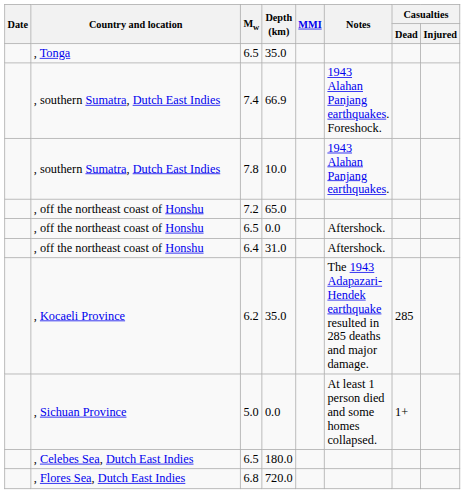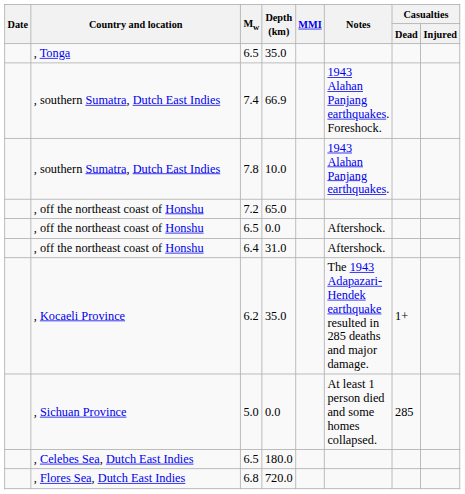 <table class="wikitable sortable sort-under" style="border:1px black; margin-left:1em;">
 <tr>
 <th rowspan="2"><small>Date</small></th>
 <th rowspan="2" style="width: 310px"><small>Country and location</small></th>
 <th rowspan="2"><small>M<sub>w</sub></small></th>
 <th rowspan="2"><small>Depth (km)</small></th>
 <th rowspan="2"><small><a href='#'>MMI</a></small></th>
 <th rowspan="2" class="unsortable"><small>Notes</small></th>
 <th colspan="2"><small>Casualties</small></th>
 </tr>
 <tr>
 <th><small>Dead</small></th>
 <th><small>Injured</small></th>
 </tr>
 <tr>
 <td></td>
 <td>, <a href='#'>Tonga</a></td>
 <td>6.5</td>
 <td>35.0</td>
 <td></td>
 <td></td>
 <td></td>
 <td></td>
 </tr>
 <tr>
 <td></td>
 <td>, southern <a href='#'>Sumatra</a>, <a href='#'>Dutch East Indies</a></td>
 <td>7.4</td>
 <td>66.9</td>
 <td></td>
 <td><a href='#'>1943 Alahan Panjang earthquakes</a>. Foreshock.</td>
 <td></td>
 <td></td>
 </tr>
 <tr>
 <td></td>
 <td>, southern <a href='#'>Sumatra</a>, <a href='#'>Dutch East Indies</a></td>
 <td>7.8</td>
 <td>10.0</td>
 <td></td>
 <td><a href='#'>1943 Alahan Panjang earthquakes</a>.</td>
 <td></td>
 <td></td>
 </tr>
 <tr>
 <td></td>
 <td>, off the northeast coast of <a href='#'>Honshu</a></td>
 <td>7.2</td>
 <td>65.0</td>
 <td></td>
 <td></td>
 <td></td>
 <td></td>
 </tr>
 <tr>
 <td></td>
 <td>, off the northeast coast of <a href='#'>Honshu</a></td>
 <td>6.5</td>
 <td>0.0</td>
 <td></td>
 <td>Aftershock.</td>
 <td></td>
 <td></td>
 </tr>
 <tr>
 <td></td>
 <td>, off the northeast coast of <a href='#'>Honshu</a></td>
 <td>6.4</td>
 <td>31.0</td>
 <td></td>
 <td>Aftershock.</td>
 <td></td>
 <td></td>
 </tr>
 <tr>
 <td></td>
 <td>, <a href='#'>Kocaeli Province</a></td>
 <td>6.2</td>
 <td>35.0</td>
 <td></td>
 <td>The <a href='#'>1943 Adapazari-Hendek earthquake</a> resulted in 285 deaths and major damage.</td>
-<td>285</td>
+<td>1+</td>
 <td></td>
 </tr>
 <tr>
 <td></td>
 <td>, <a href='#'>Sichuan Province</a></td>
 <td>5.0</td>
 <td>0.0</td>
 <td></td>
 <td>At least 1 person died and some homes collapsed.</td>
-<td>1+</td>
+<td>285</td>
 <td></td>
 </tr>
 <tr>
 <td></td>
 <td>, <a href='#'>Celebes Sea</a>, <a href='#'>Dutch East Indies</a></td>
 <td>6.5</td>
 <td>180.0</td>
 <td></td>
 <td></td>
 <td></td>
 <td></td>
 </tr>
 <tr>
 <td></td>
 <td>, <a href='#'>Flores Sea</a>, <a href='#'>Dutch East Indies</a></td>
 <td>6.8</td>
 <td>720.0</td>
 <td></td>
 <td></td>
 <td></td>
 <td></td>
 </tr>
 </table>
